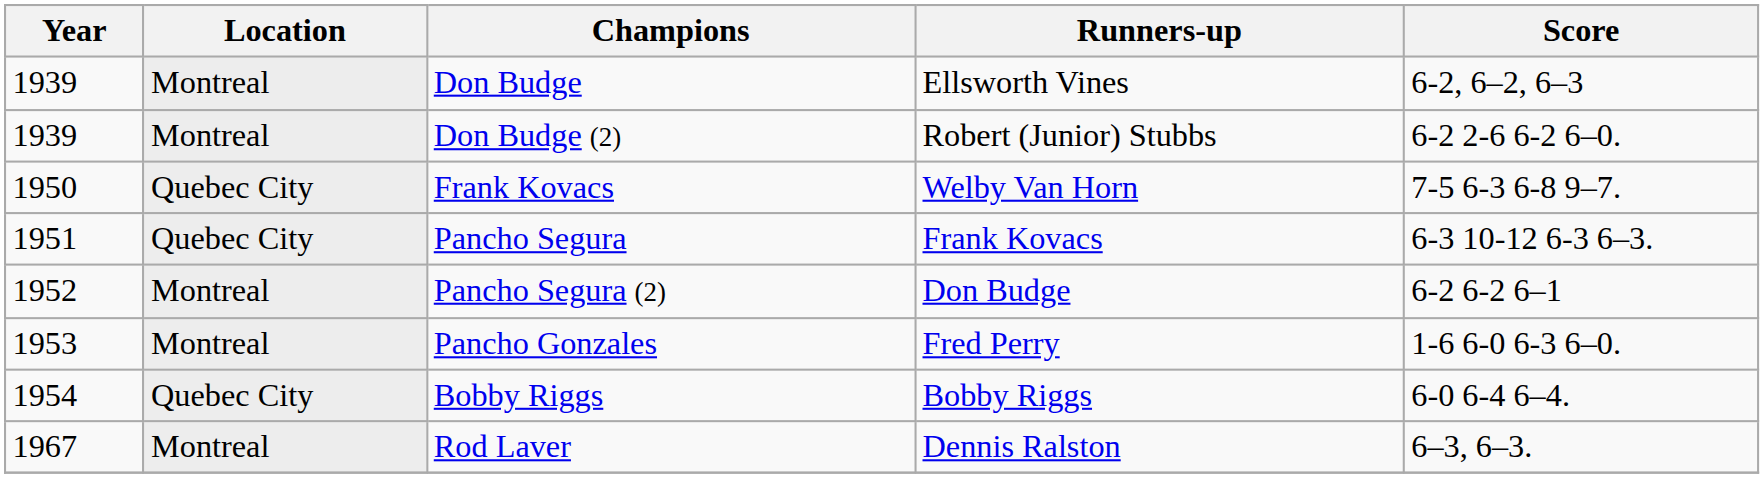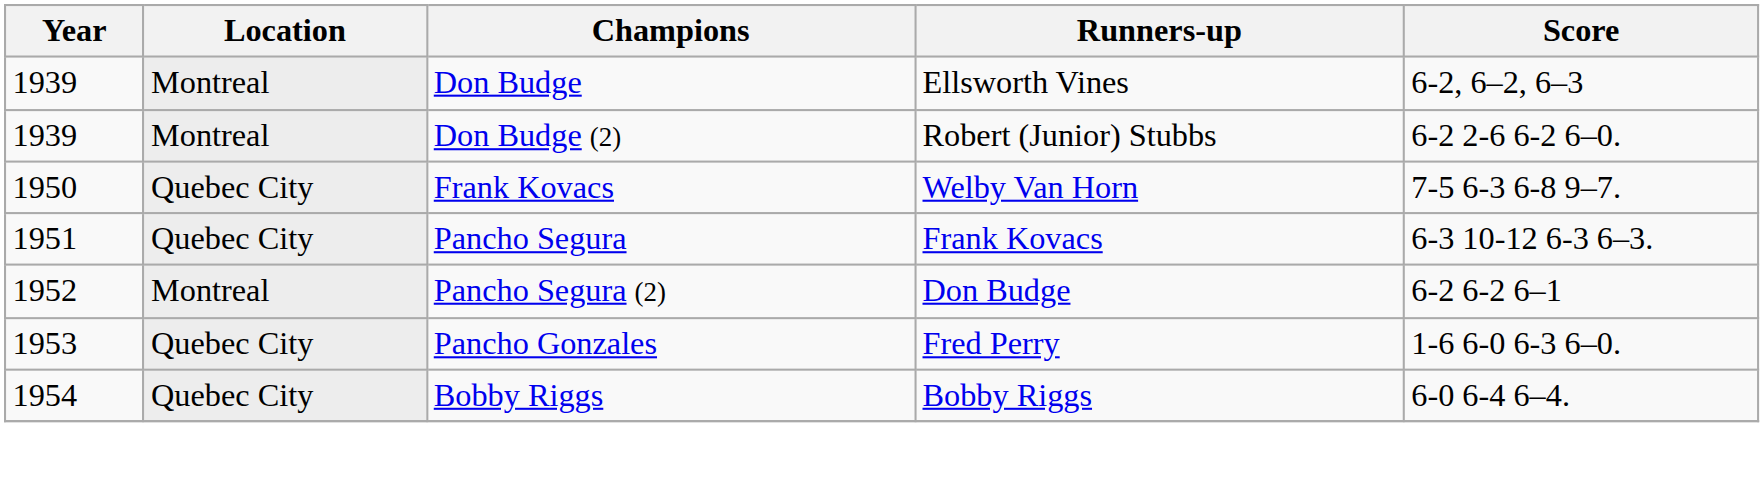 <table class="wikitable" style="font-size:98%;">
 <tr>
 <th style="width:60px;">Year</th>
 <th style="width:130px;">Location</th>
 <th style="width:230px;">Champions</th>
 <th style="width:230px;">Runners-up</th>
 <th style="width:165px;">Score</th>
 </tr>
 <tr>
 <td>1939</td>
 <td style="background:#ededed">Montreal</td>
 <td> <a href='#'>Don Budge</a></td>
 <td> Ellsworth Vines</td>
 <td>6-2, 6–2, 6–3</td>
 </tr>
 <tr>
 <td>1939</td>
 <td style="background:#ededed">Montreal</td>
 <td> <a href='#'>Don Budge</a> <small>(2)</small></td>
 <td> Robert (Junior) Stubbs</td>
 <td>6-2 2-6 6-2 6–0.</td>
 </tr>
 <tr>
 <td>1950</td>
 <td style="background:#ededed">Quebec City</td>
 <td> <a href='#'>Frank Kovacs</a></td>
 <td> <a href='#'>Welby Van Horn</a></td>
 <td>7-5 6-3 6-8 9–7.</td>
 </tr>
 <tr>
 <td>1951</td>
 <td style="background:#ededed">Quebec City</td>
 <td> <a href='#'>Pancho Segura</a></td>
 <td> <a href='#'>Frank Kovacs</a></td>
 <td>6-3 10-12 6-3 6–3.</td>
 </tr>
 <tr>
 <td>1952</td>
 <td style="background:#ededed">Montreal</td>
 <td> <a href='#'>Pancho Segura</a> <small>(2)</small></td>
 <td> <a href='#'>Don Budge</a></td>
 <td>6-2 6-2 6–1</td>
 </tr>
 <tr>
 <td>1953</td>
-<td style="background:#ededed">Montreal</td>
+<td style="background:#ededed">Quebec City</td>
 <td> <a href='#'>Pancho Gonzales</a></td>
 <td> <a href='#'>Fred Perry</a></td>
 <td>1-6 6-0 6-3 6–0.</td>
 </tr>
 <tr>
 <td>1954</td>
 <td style="background:#ededed">Quebec City</td>
 <td> <a href='#'>Bobby Riggs</a></td>
 <td> <a href='#'>Bobby Riggs</a></td>
 <td>6-0 6-4 6–4.</td>
 </tr>
 <tr>
-<td>1967</td>
-<td style="background:#ededed">Montreal</td>
-<td> <a href='#'>Rod Laver</a></td>
-<td> <a href='#'>Dennis Ralston</a></td>
-<td>6–3, 6–3.</td>
-</tr>
-<tr>
 </tr>
 </table>
